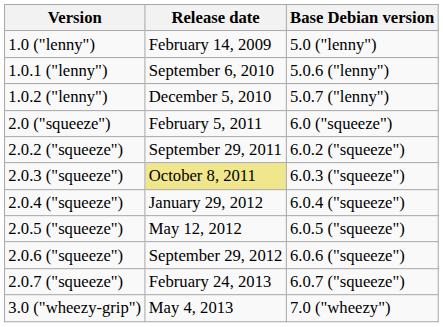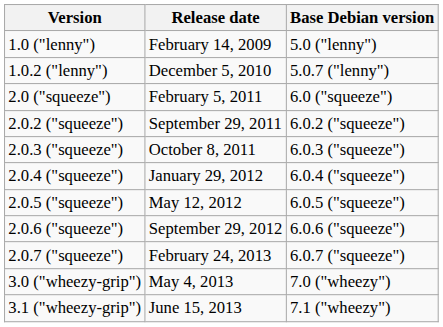 <table class="wikitable" style="float: left; margin-left: 0em; margin-right: 1.5em; margin-top: 0em;">
 <tr>
 <th>Version</th>
 <th>Release date</th>
 <th>Base Debian version</th>
 </tr>
 <tr>
 <td>1.0 ("lenny")</td>
 <td>February 14, 2009</td>
 <td>5.0 ("lenny")</td>
-</tr>
-<tr>
-<td>1.0.1 ("lenny")</td>
-<td>September 6, 2010</td>
-<td>5.0.6 ("lenny")</td>
 </tr>
 <tr>
 <td>1.0.2 ("lenny")</td>
 <td>December 5, 2010</td>
 <td>5.0.7 ("lenny")</td>
 </tr>
 <tr>
 <td>2.0 ("squeeze")</td>
 <td>February 5, 2011</td>
 <td>6.0 ("squeeze")</td>
 </tr>
 <tr>
 <td>2.0.2 ("squeeze")</td>
 <td>September 29, 2011</td>
 <td>6.0.2 ("squeeze")</td>
 </tr>
 <tr>
 <td>2.0.3 ("squeeze")</td>
-<td style="background: khaki;">October 8, 2011</td>
+<td>October 8, 2011</td>
 <td>6.0.3 ("squeeze")</td>
 </tr>
 <tr>
 <td>2.0.4 ("squeeze")</td>
 <td>January 29, 2012</td>
 <td>6.0.4 ("squeeze")</td>
 </tr>
 <tr>
 <td>2.0.5 ("squeeze")</td>
 <td>May 12, 2012</td>
 <td>6.0.5 ("squeeze")</td>
 </tr>
 <tr>
 <td>2.0.6 ("squeeze")</td>
 <td>September 29, 2012</td>
 <td>6.0.6 ("squeeze")</td>
 </tr>
 <tr>
 <td>2.0.7 ("squeeze")</td>
 <td>February 24, 2013</td>
 <td>6.0.7 ("squeeze")</td>
 </tr>
 <tr>
 <td>3.0 ("wheezy-grip")</td>
 <td>May 4, 2013</td>
 <td>7.0 ("wheezy")</td>
 </tr>
+<tr>
+<td>3.1 ("wheezy-grip")</td>
+<td>June 15, 2013</td>
+<td>7.1 ("wheezy")</td>
+</tr>
 </table>
